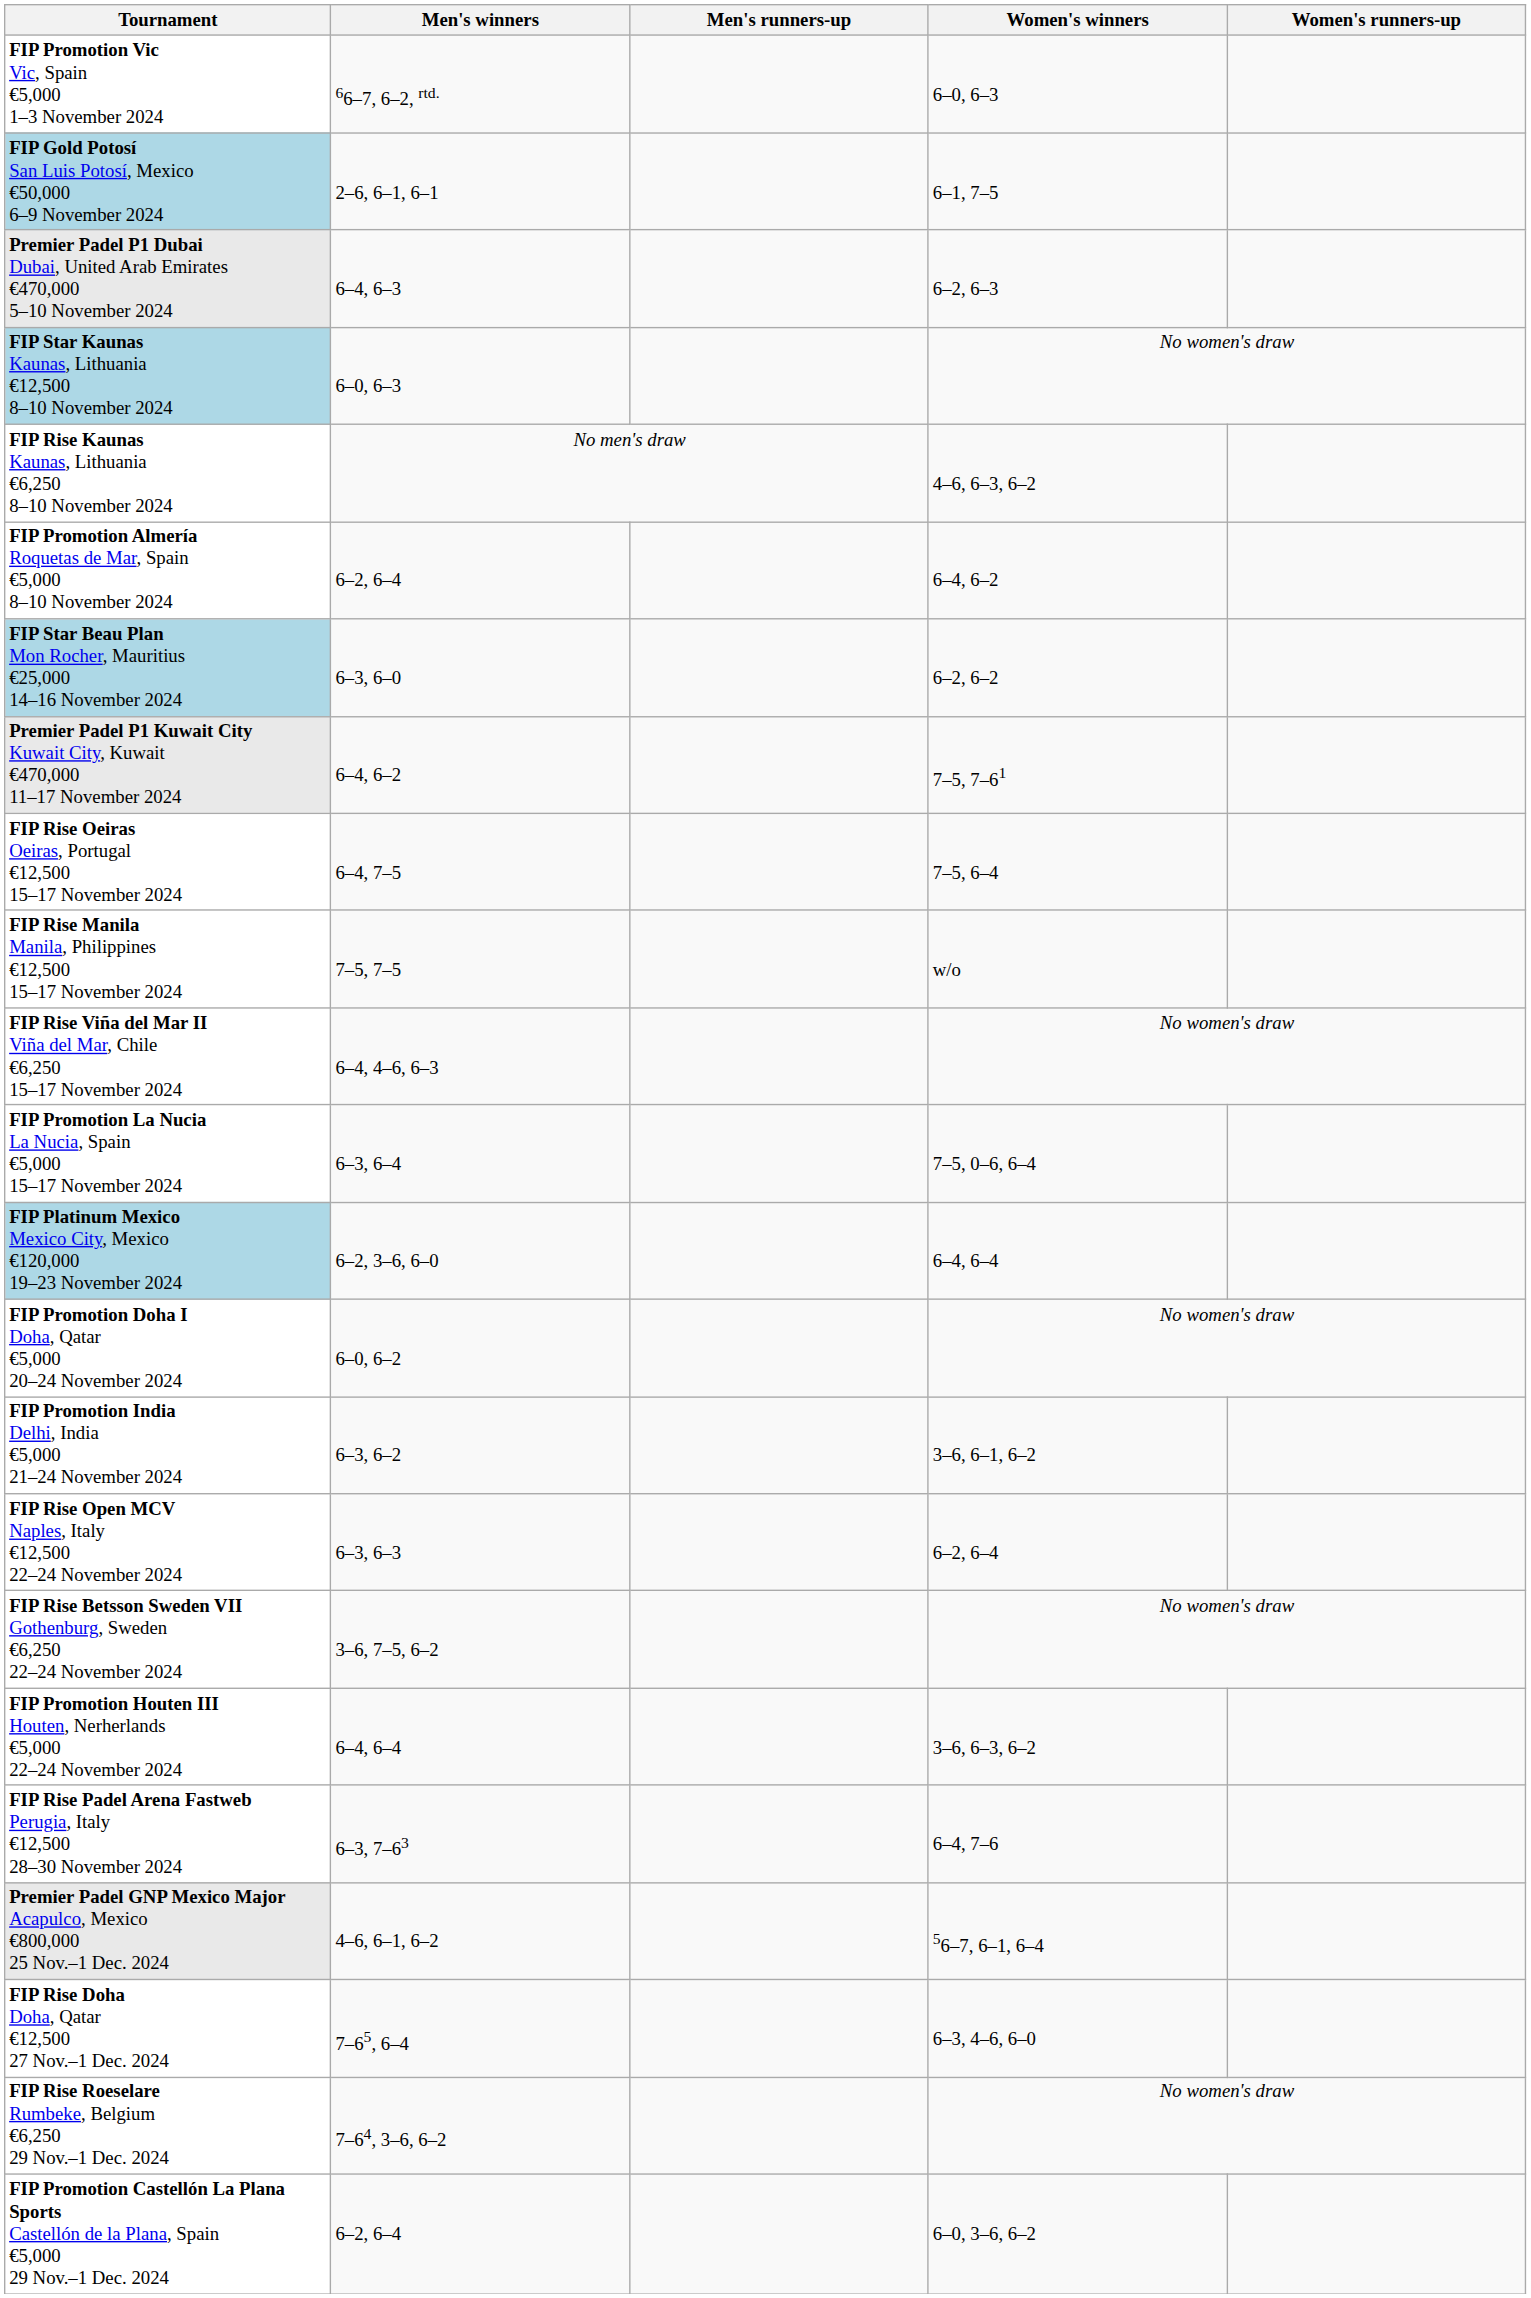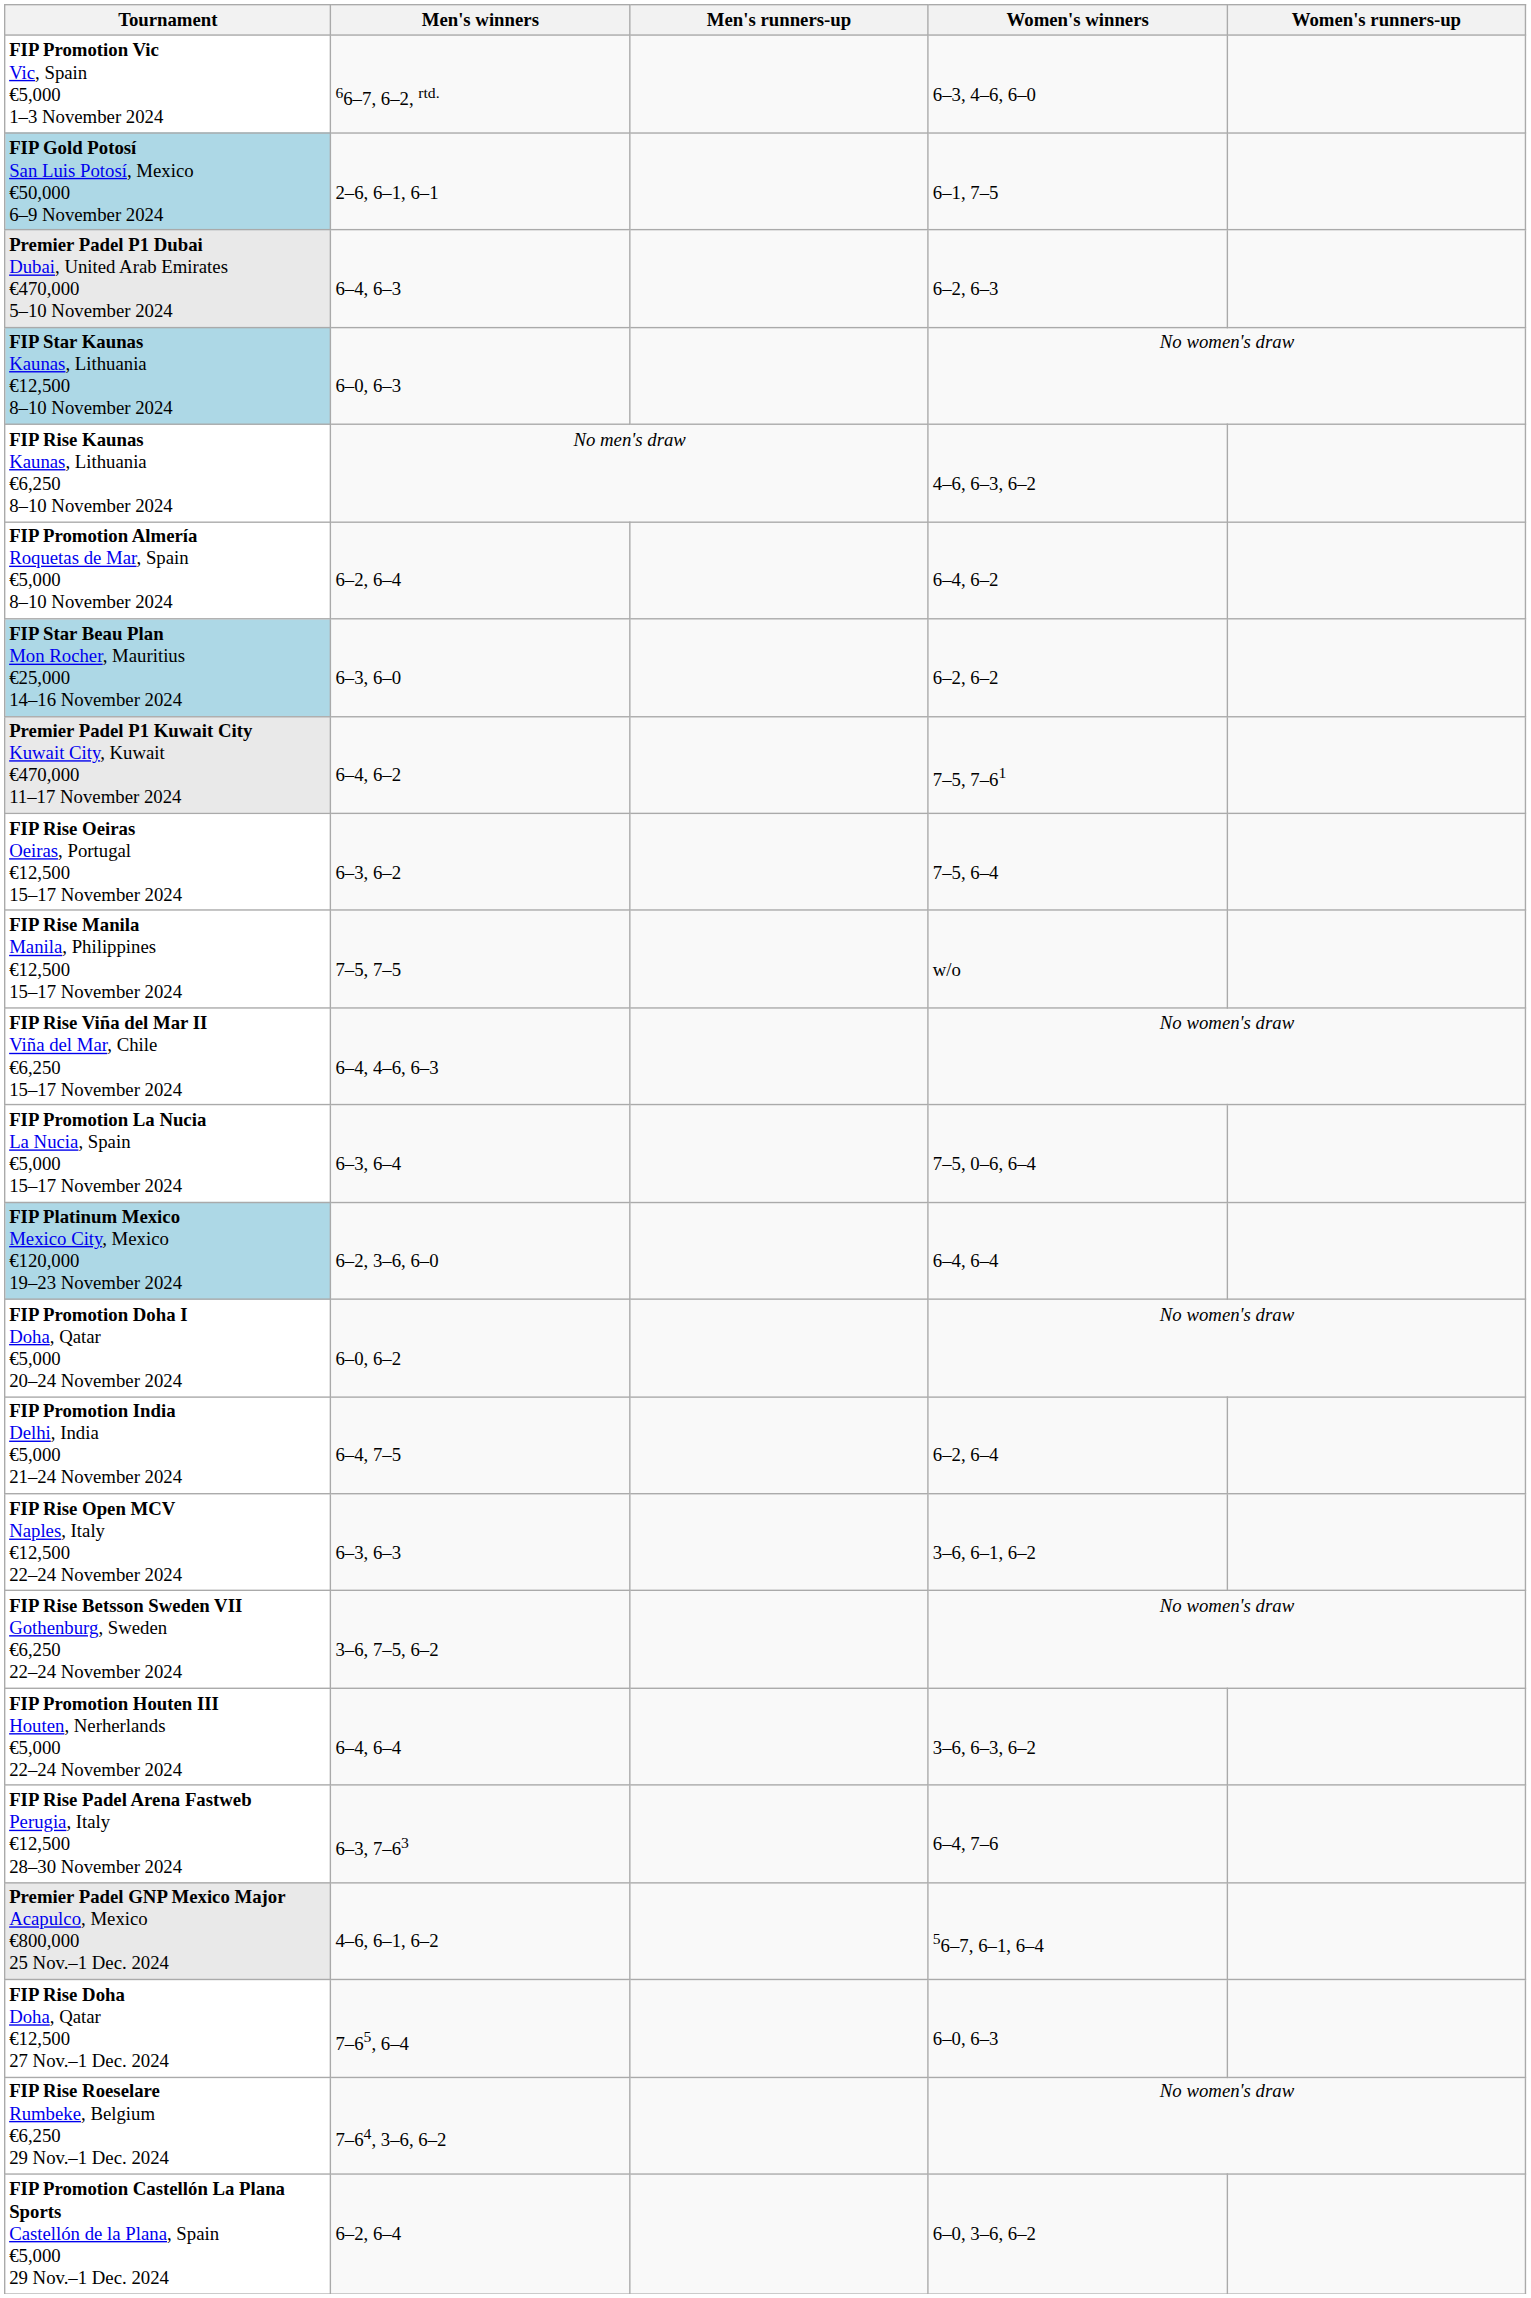 <table class="wikitable sortable nowrap" style=font-size:85%>
 <tr>
 <th width=230>Tournament</th>
 <th width=210>Men's winners</th>
 <th width=210>Men's runners-up</th>
 <th width=210>Women's winners</th>
 <th width=210>Women's runners-up</th>
 </tr>
 <tr valign=top>
 <td style="background:#ffffff;"><strong>FIP Promotion Vic</strong><br><a href='#'>Vic</a>, Spain<br>€5,000<br>1–3 November 2024</td>
 <td><strong><br></strong><br><sup>6</sup>6–7, 6–2, <sup>rtd.</sup></td>
 <td><br></td>
-<td><strong><br></strong><br>6–0, 6–3</td>
+<td><strong><br></strong><br>6–3, 4–6, 6–0</td>
 <td><br></td>
 </tr>
 <tr valign=top>
 <td style="background:#ADD8E6;"><strong>FIP Gold Potosí</strong><br><a href='#'>San Luis Potosí</a>, Mexico<br>€50,000<br>6–9 November 2024</td>
 <td><strong><br></strong><br>2–6, 6–1, 6–1</td>
 <td><br></td>
 <td><strong><br></strong><br>6–1, 7–5</td>
 <td><br></td>
 </tr>
 <tr valign=top>
 <td style="background:#E9E9E9;"><strong>Premier Padel P1 Dubai</strong><br><a href='#'>Dubai</a>, United Arab Emirates<br>€470,000<br>5–10 November 2024</td>
 <td><strong><br></strong><br>6–4, 6–3</td>
 <td><br></td>
 <td><strong><br></strong><br>6–2, 6–3</td>
 <td><br></td>
 </tr>
 <tr valign=top>
 <td style="background:#ADD8E6;"><strong>FIP Star Kaunas</strong><br><a href='#'>Kaunas</a>, Lithuania<br>€12,500<br>8–10 November 2024</td>
 <td><strong><br></strong><br>6–0, 6–3</td>
 <td><br></td>
 <td colspan=2 align="center"><em>No women's draw</em></td>
 </tr>
 <tr valign=top>
 <td style="background:#ffffff;"><strong>FIP Rise Kaunas</strong><br><a href='#'>Kaunas</a>, Lithuania<br>€6,250<br>8–10 November 2024</td>
 <td colspan=2 align="center"><em>No men's draw</em></td>
 <td><strong><br></strong><br>4–6, 6–3, 6–2</td>
 <td><br></td>
 </tr>
 <tr valign=top>
 <td style="background:#ffffff;"><strong>FIP Promotion Almería</strong><br><a href='#'>Roquetas de Mar</a>, Spain<br>€5,000<br>8–10 November 2024</td>
 <td><strong><br></strong><br>6–2, 6–4</td>
 <td><br></td>
 <td><strong><br></strong><br>6–4, 6–2</td>
 <td><br></td>
 </tr>
 <tr valign=top>
 <td style="background:#ADD8E6;"><strong>FIP Star Beau Plan</strong><br><a href='#'>Mon Rocher</a>, Mauritius<br>€25,000<br>14–16 November 2024</td>
 <td><strong><br></strong><br>6–3, 6–0</td>
 <td><br></td>
 <td><strong><br></strong><br>6–2, 6–2</td>
 <td><br></td>
 </tr>
 <tr valign=top>
 <td style="background:#E9E9E9;"><strong>Premier Padel P1 Kuwait City</strong><br><a href='#'>Kuwait City</a>, Kuwait<br>€470,000<br>11–17 November 2024</td>
 <td><strong><br></strong><br>6–4, 6–2</td>
 <td><br></td>
 <td><strong><br></strong><br>7–5, 7–6<sup>1</sup></td>
 <td><br></td>
 </tr>
 <tr valign=top>
 <td style="background:#ffffff;"><strong>FIP Rise Oeiras</strong><br><a href='#'>Oeiras</a>, Portugal<br>€12,500<br>15–17 November 2024</td>
-<td><strong><br></strong><br>6–4, 7–5</td>
+<td><strong><br></strong><br>6–3, 6–2</td>
 <td><br></td>
 <td><strong><br></strong><br>7–5, 6–4</td>
 <td><br></td>
 </tr>
 <tr valign=top>
 <td style="background:#ffffff;"><strong>FIP Rise Manila</strong><br><a href='#'>Manila</a>, Philippines<br>€12,500<br>15–17 November 2024</td>
 <td><strong><br></strong><br>7–5, 7–5</td>
 <td><br></td>
 <td><strong><br></strong><br>w/o</td>
 <td><br></td>
 </tr>
 <tr valign=top>
 <td style="background:#ffffff;"><strong>FIP Rise Viña del Mar II</strong><br><a href='#'>Viña del Mar</a>, Chile<br>€6,250<br>15–17 November 2024</td>
 <td><strong><br></strong><br>6–4, 4–6, 6–3</td>
 <td><br></td>
 <td colspan=2 align="center"><em>No women's draw</em></td>
 </tr>
 <tr valign=top>
 <td style="background:#ffffff;"><strong>FIP Promotion La Nucia</strong><br><a href='#'>La Nucia</a>, Spain<br>€5,000<br>15–17 November 2024</td>
 <td><strong><br></strong><br>6–3, 6–4</td>
 <td><br></td>
 <td><strong><br></strong><br>7–5, 0–6, 6–4</td>
 <td><br></td>
 </tr>
 <tr valign=top>
 <td style="background:#ADD8E6;"><strong>FIP Platinum Mexico</strong><br><a href='#'>Mexico City</a>, Mexico<br>€120,000<br>19–23 November 2024</td>
 <td><strong><br></strong><br>6–2, 3–6, 6–0</td>
 <td><br></td>
 <td><strong><br></strong><br>6–4, 6–4</td>
 <td><br></td>
 </tr>
 <tr valign=top>
 <td style="background:#ffffff;"><strong>FIP Promotion Doha I</strong><br><a href='#'>Doha</a>, Qatar<br>€5,000<br>20–24 November 2024</td>
 <td><strong><br></strong><br>6–0, 6–2</td>
 <td><br></td>
 <td colspan=2 align="center"><em>No women's draw</em></td>
 </tr>
 <tr valign=top>
 <td style="background:#ffffff;"><strong>FIP Promotion India</strong><br><a href='#'>Delhi</a>, India<br>€5,000<br>21–24 November 2024</td>
-<td><strong><br></strong><br>6–3, 6–2</td>
+<td><strong><br></strong><br>6–4, 7–5</td>
 <td><br></td>
-<td><strong><br></strong><br>3–6, 6–1, 6–2</td>
+<td><strong><br></strong><br>6–2, 6–4</td>
 <td><br></td>
 </tr>
 <tr valign=top>
 <td style="background:#ffffff;"><strong>FIP Rise Open MCV</strong><br><a href='#'>Naples</a>, Italy<br>€12,500<br>22–24 November 2024</td>
 <td><strong><br></strong><br>6–3, 6–3</td>
 <td><br></td>
-<td><strong><br></strong><br>6–2, 6–4</td>
+<td><strong><br></strong><br>3–6, 6–1, 6–2</td>
 <td><br></td>
 </tr>
 <tr valign=top>
 <td style="background:#ffffff;"><strong>FIP Rise Betsson Sweden VII</strong><br><a href='#'>Gothenburg</a>, Sweden<br>€6,250<br>22–24 November 2024</td>
 <td><strong><br></strong><br>3–6, 7–5, 6–2</td>
 <td><br></td>
 <td colspan=2 align="center"><em>No women's draw</em></td>
 </tr>
 <tr valign=top>
 <td style="background:#ffffff;"><strong>FIP Promotion Houten III</strong><br><a href='#'>Houten</a>, Nerherlands<br>€5,000<br>22–24 November 2024</td>
 <td><strong><br></strong><br>6–4, 6–4</td>
 <td><br></td>
 <td><strong><br></strong><br>3–6, 6–3, 6–2</td>
 <td><br></td>
 </tr>
 <tr valign=top>
 <td style="background:#ffffff;"><strong>FIP Rise Padel Arena Fastweb</strong><br><a href='#'>Perugia</a>, Italy<br>€12,500<br>28–30 November 2024</td>
 <td><strong><br></strong><br>6–3, 7–6<sup>3</sup></td>
 <td><br></td>
 <td><strong><br></strong><br>6–4, 7–6</td>
 <td><br></td>
 </tr>
 <tr valign=top>
 <td style="background:#E9E9E9;"><strong>Premier Padel GNP Mexico Major</strong><br><a href='#'>Acapulco</a>, Mexico<br>€800,000<br>25 Nov.–1 Dec. 2024</td>
 <td><strong><br></strong><br>4–6, 6–1, 6–2</td>
 <td><br></td>
 <td><strong><br></strong><br><sup>5</sup>6–7, 6–1, 6–4</td>
 <td><br></td>
 </tr>
 <tr valign=top>
 <td style="background:#ffffff;"><strong>FIP Rise Doha</strong><br><a href='#'>Doha</a>, Qatar<br>€12,500<br>27 Nov.–1 Dec. 2024</td>
 <td><strong><br></strong><br>7–6<sup>5</sup>, 6–4</td>
 <td><br></td>
-<td><strong><br></strong><br>6–3, 4–6, 6–0</td>
+<td><strong><br></strong><br>6–0, 6–3</td>
 <td><br></td>
 </tr>
 <tr valign=top>
 <td style="background:#ffffff;"><strong>FIP Rise Roeselare</strong><br><a href='#'>Rumbeke</a>, Belgium<br>€6,250<br>29 Nov.–1 Dec. 2024</td>
 <td><strong><br></strong><br>7–6<sup>4</sup>, 3–6, 6–2</td>
 <td><br></td>
 <td colspan=2 align="center"><em>No women's draw</em></td>
 </tr>
 <tr valign=top>
 <td style="background:#ffffff;"><strong>FIP Promotion Castellón La Plana Sports</strong><br><a href='#'>Castellón de la Plana</a>, Spain<br>€5,000<br>29 Nov.–1 Dec. 2024</td>
 <td><strong><br></strong><br>6–2, 6–4</td>
 <td><br></td>
 <td><strong><br></strong><br>6–0, 3–6, 6–2</td>
 <td><br></td>
 </tr>
 </table>
